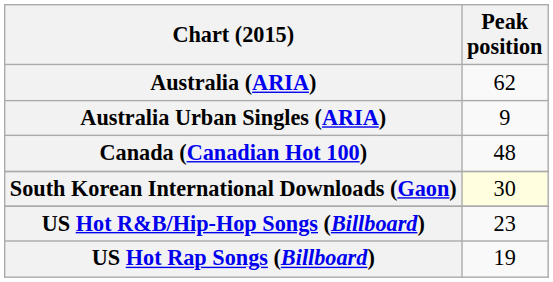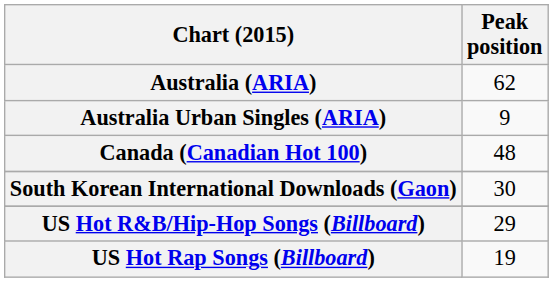 <table class="wikitable sortable plainrowheaders" style="text-align:center">
 <tr>
 <th scope="col">Chart (2015)</th>
 <th scope="col">Peak<br> position</th>
 </tr>
 <tr>
 <th scope="row">Australia (<a href='#'>ARIA</a>)</th>
 <td>62</td>
 </tr>
 <tr>
 <th scope="row">Australia Urban Singles (<a href='#'>ARIA</a>)</th>
 <td>9</td>
 </tr>
 <tr>
 <th scope="row">Canada (<a href='#'>Canadian Hot 100</a>)</th>
 <td>48</td>
 </tr>
 <tr>
 </tr>
 <tr>
 </tr>
 <tr>
 <th scope="row">South Korean International Downloads (<a href='#'>Gaon</a>)</th>
-<td style="background: lightyellow;">30</td>
+<td>30</td>
 </tr>
 <tr>
 </tr>
 <tr>
 </tr>
 <tr>
 </tr>
 <tr>
 <th scope="row">US <a href='#'>Hot R&B/Hip-Hop Songs</a> (<a href='#'><em>Billboard</em></a>)</th>
-<td>23</td>
+<td>29</td>
 </tr>
 <tr>
 <th scope="row">US <a href='#'>Hot Rap Songs</a> (<a href='#'><em>Billboard</em></a>)</th>
 <td>19</td>
 </tr>
 </table>
